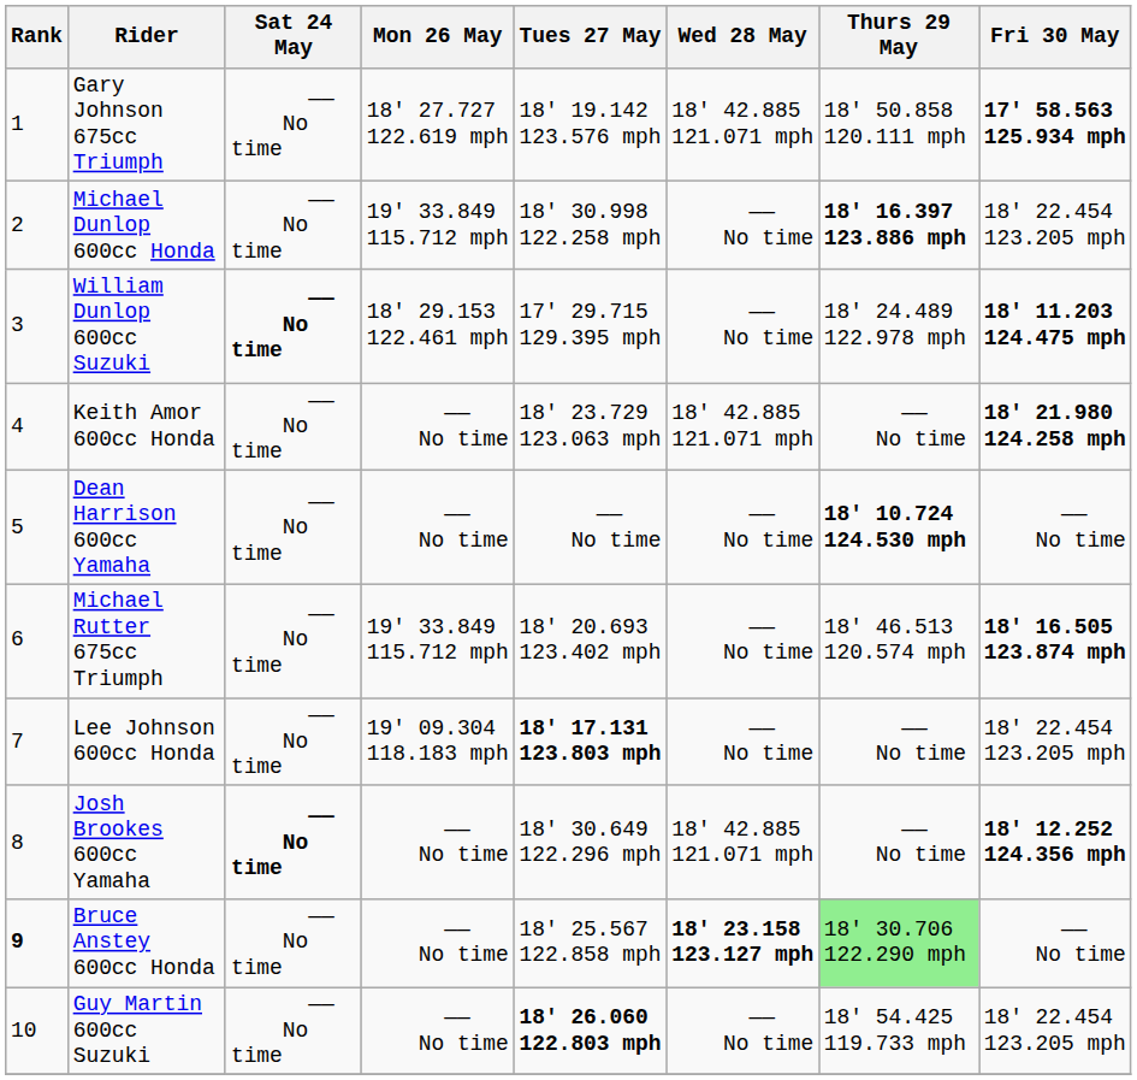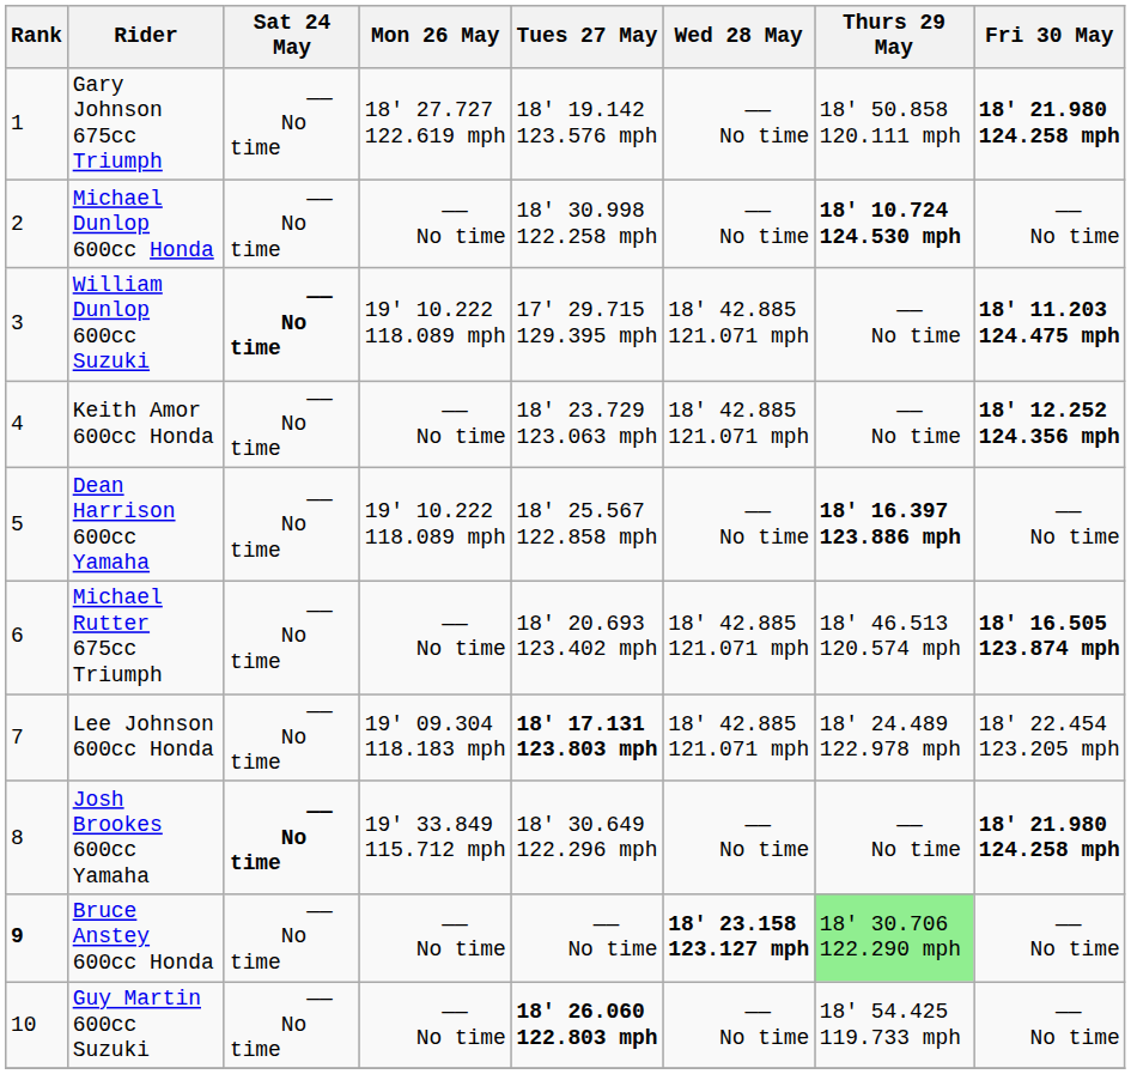 <table class="wikitable" style="font-size: 90%;">
 <tr style="background:#efefef;">
 <th>Rank</th>
 <th>Rider</th>
 <th>Sat 24 May</th>
 <th>Mon 26 May</th>
 <th>Tues 27 May</th>
 <th>Wed 28 May</th>
 <th>Thurs 29 May</th>
 <th>Fri 30 May</th>
 </tr>
 <tr>
 <td>1</td>
 <td> Gary Johnson <br>675cc <a href='#'>Triumph</a></td>
 <td>      ——<br>    No time</td>
 <td>18' 27.727 <br> 122.619 mph</td>
 <td>18' 19.142 <br> 123.576 mph</td>
-<td>18' 42.885 <br> 121.071 mph</td>
+<td>      ——<br>    No time</td>
 <td>18' 50.858 <br> 120.111 mph</td>
-<td><strong>17' 58.563 <br> 125.934 mph</strong></td>
+<td><strong>18' 21.980 <br> 124.258 mph</strong></td>
 </tr>
 <tr>
 <td>2</td>
 <td> <a href='#'>Michael Dunlop</a><br> 600cc <a href='#'>Honda</a></td>
 <td>      ——<br>    No time</td>
-<td>19' 33.849 <br> 115.712 mph</td>
+<td>      ——<br>    No time</td>
 <td>18' 30.998 <br> 122.258 mph</td>
 <td>      ——<br>    No time</td>
-<td><strong>18' 16.397 <br> 123.886 mph</strong></td>
-<td>18' 22.454 <br> 123.205 mph</td>
+<td><strong>18' 10.724 <br> 124.530 mph</strong></td>
+<td>      ——<br>    No time</td>
 </tr>
 <tr>
 <td>3</td>
 <td> <a href='#'>William Dunlop</a><br> 600cc <a href='#'>Suzuki</a></td>
 <td><strong>      ——<br>    No time</strong></td>
-<td>18' 29.153 <br> 122.461 mph</td>
+<td>19' 10.222 <br> 118.089 mph</td>
 <td>17' 29.715 <br> 129.395 mph</td>
+<td>18' 42.885 <br> 121.071 mph</td>
 <td>      ——<br>    No time</td>
-<td>18' 24.489 <br> 122.978 mph</td>
 <td><strong>18' 11.203 <br> 124.475 mph</strong></td>
 </tr>
 <tr>
 <td>4</td>
 <td> Keith Amor<br> 600cc Honda</td>
 <td>      ——<br>    No time</td>
 <td>      ——<br>    No time</td>
 <td>18' 23.729 <br> 123.063 mph</td>
 <td>18' 42.885 <br> 121.071 mph</td>
 <td>      ——<br>    No time</td>
-<td><strong>18' 21.980 <br> 124.258 mph</strong></td>
+<td><strong>18' 12.252 <br> 124.356 mph</strong></td>
 </tr>
 <tr>
 <td>5</td>
 <td> <a href='#'>Dean Harrison</a><br> 600cc <a href='#'>Yamaha</a></td>
 <td>      ——<br>    No time</td>
+<td>19' 10.222 <br> 118.089 mph</td>
+<td>18' 25.567 <br> 122.858 mph</td>
 <td>      ——<br>    No time</td>
-<td>      ——<br>    No time</td>
-<td>      ——<br>    No time</td>
-<td><strong>18' 10.724 <br> 124.530 mph</strong></td>
+<td><strong>18' 16.397 <br> 123.886 mph</strong></td>
 <td>      ——<br>    No time</td>
 </tr>
 <tr>
 <td>6</td>
 <td> <a href='#'>Michael Rutter</a><br> 675cc Triumph</td>
 <td>      ——<br>    No time</td>
-<td>19' 33.849 <br> 115.712 mph</td>
+<td>      ——<br>    No time</td>
 <td>18' 20.693 <br> 123.402 mph</td>
-<td>      ——<br>    No time</td>
+<td>18' 42.885 <br> 121.071 mph</td>
 <td>18' 46.513 <br> 120.574 mph</td>
 <td><strong>18' 16.505 <br> 123.874 mph</strong></td>
 </tr>
 <tr>
 <td>7</td>
 <td> Lee Johnson<br> 600cc Honda</td>
 <td>      ——<br>    No time</td>
 <td>19' 09.304 <br> 118.183 mph</td>
 <td><strong>18' 17.131 <br> 123.803 mph</strong></td>
-<td>      ——<br>    No time</td>
-<td>      ——<br>    No time</td>
+<td>18' 42.885 <br> 121.071 mph</td>
+<td>18' 24.489 <br> 122.978 mph</td>
 <td>18' 22.454 <br> 123.205 mph</td>
 </tr>
 <tr>
 <td>8</td>
 <td> <a href='#'>Josh Brookes</a><br> 600cc Yamaha</td>
 <td><strong>      ——<br>    No time</strong></td>
+<td>19' 33.849 <br> 115.712 mph</td>
+<td>18' 30.649 <br> 122.296 mph</td>
 <td>      ——<br>    No time</td>
-<td>18' 30.649 <br> 122.296 mph</td>
-<td>18' 42.885 <br> 121.071 mph</td>
 <td>      ——<br>    No time</td>
-<td><strong>18' 12.252 <br> 124.356 mph</strong></td>
+<td><strong>18' 21.980 <br> 124.258 mph</strong></td>
 </tr>
 <tr>
 <td><strong>9</strong></td>
 <td> <a href='#'>Bruce Anstey</a><br> 600cc Honda</td>
 <td>      ——<br>    No time</td>
 <td>      ——<br>    No time</td>
-<td>18' 25.567 <br> 122.858 mph</td>
+<td>      ——<br>    No time</td>
 <td><strong>18' 23.158 <br> 123.127 mph</strong></td>
 <td style="background: lightgreen;">18' 30.706 <br> 122.290 mph</td>
 <td>      ——<br>    No time</td>
 </tr>
 <tr>
 <td>10</td>
 <td> <a href='#'>Guy Martin</a><br> 600cc Suzuki</td>
 <td>      ——<br>    No time</td>
 <td>      ——<br>    No time</td>
 <td><strong>18' 26.060 <br> 122.803 mph</strong></td>
 <td>      ——<br>    No time</td>
 <td>18' 54.425 <br> 119.733 mph</td>
-<td>18' 22.454 <br> 123.205 mph</td>
+<td>      ——<br>    No time</td>
 </tr>
 <tr>
 </tr>
 </table>
